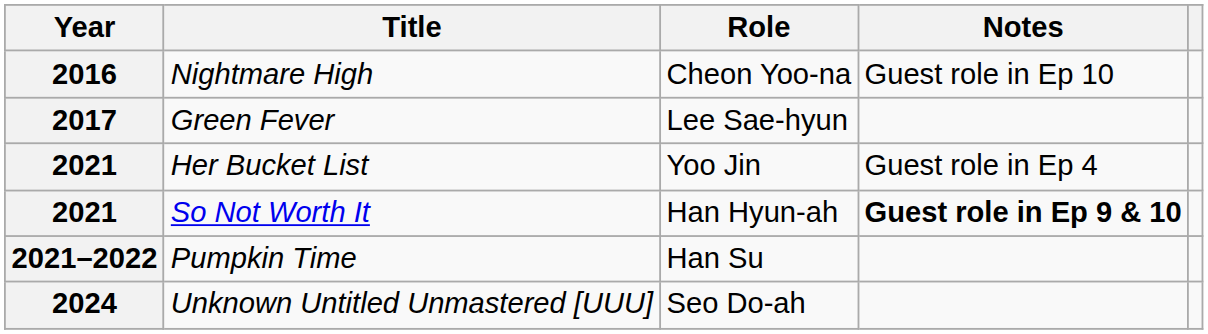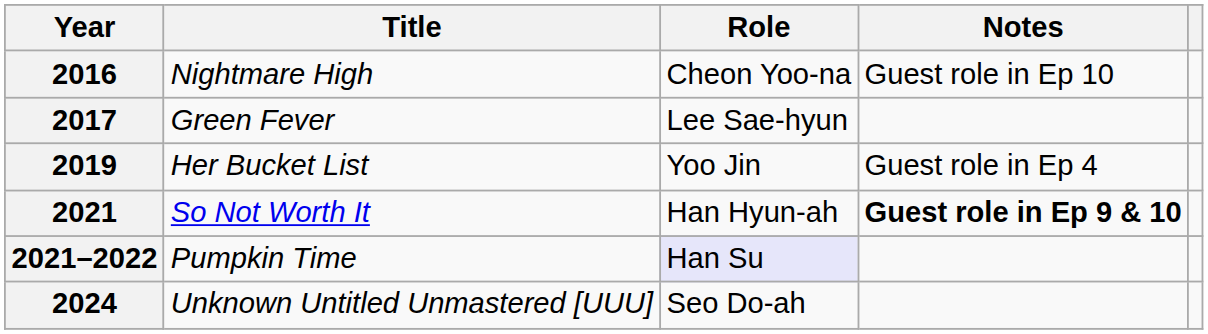 <table class="wikitable plainrowheaders sortable">
 <tr>
 <th scope="col">Year</th>
 <th scope="col">Title</th>
 <th scope="col">Role</th>
 <th scope="col">Notes</th>
 <th scope="col" class="unsortable"></th>
 </tr>
 <tr>
 <th scope="row">2016</th>
 <td><em>Nightmare High</em></td>
 <td>Cheon Yoo-na</td>
 <td>Guest role in Ep 10</td>
 <td style="text-align:center"></td>
 </tr>
 <tr>
 <th scope="row">2017</th>
 <td><em>Green Fever</em></td>
 <td>Lee Sae-hyun</td>
 <td></td>
 <td style="text-align:center"></td>
 </tr>
 <tr>
-<th scope="row">2021</th>
+<th scope="row">2019</th>
 <td><em>Her Bucket List</em></td>
 <td>Yoo Jin</td>
 <td>Guest role in Ep 4</td>
 <td style="text-align:center"></td>
 </tr>
 <tr>
 <th scope="row">2021</th>
 <td><em><a href='#'>So Not Worth It</a></em></td>
 <td>Han Hyun-ah</td>
 <td><strong>Guest role in Ep 9 & 10</strong></td>
 <td style="text-align:center"></td>
 </tr>
 <tr>
 <th scope="row">2021–2022</th>
 <td><em>Pumpkin Time</em></td>
-<td>Han Su</td>
+<td style="background: lavender;">Han Su</td>
 <td></td>
 <td style="text-align:center"></td>
 </tr>
 <tr>
 <th scope="row">2024</th>
 <td><em>Unknown Untitled Unmastered [UUU]</em></td>
 <td>Seo Do-ah</td>
 <td></td>
 <td style="text-align:center"></td>
 </tr>
 </table>
